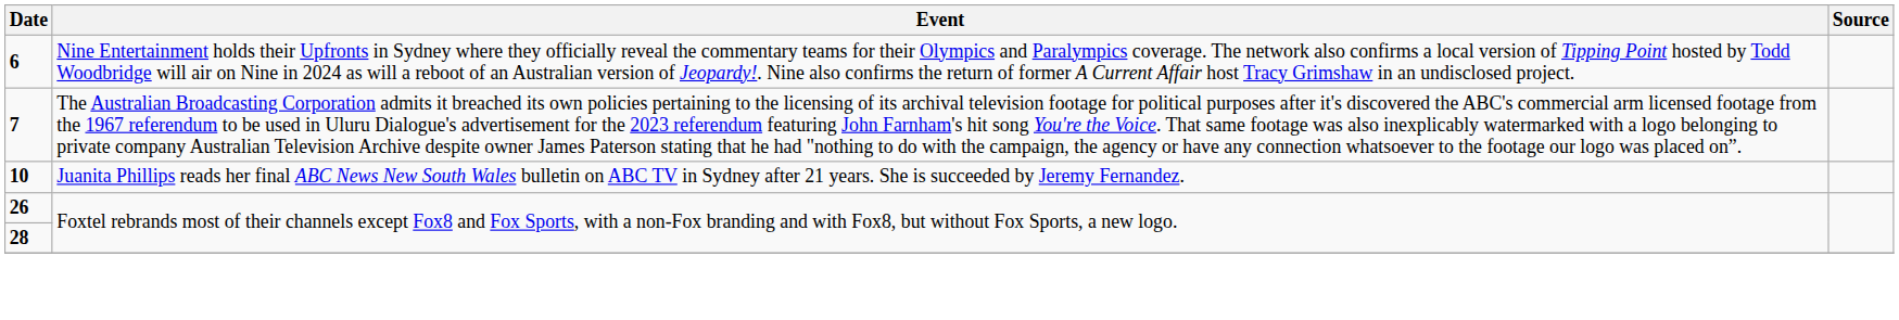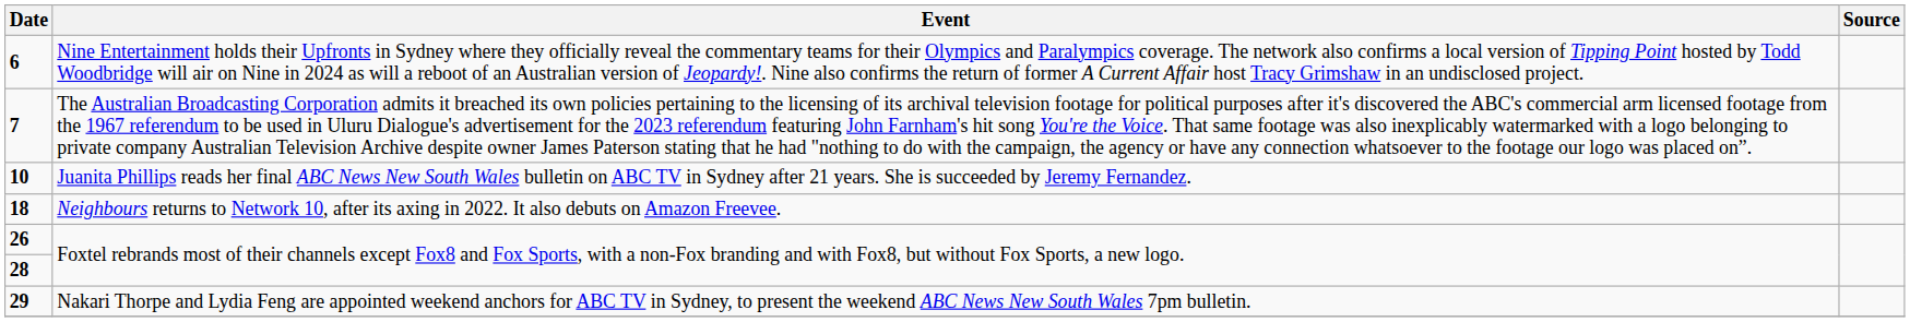 <table class="wikitable">
 <tr>
 <th>Date</th>
 <th>Event</th>
 <th>Source</th>
 </tr>
 <tr>
 <td><strong>6</strong></td>
 <td><a href='#'>Nine Entertainment</a> holds their <a href='#'>Upfronts</a> in Sydney where they officially reveal the commentary teams for their <a href='#'>Olympics</a> and <a href='#'>Paralympics</a> coverage. The network also confirms a local version of <em><a href='#'>Tipping Point</a></em> hosted by <a href='#'>Todd Woodbridge</a> will air on Nine in 2024 as will a reboot of an Australian version of <em><a href='#'>Jeopardy!</a></em>. Nine also confirms the return of former <em>A Current Affair</em> host <a href='#'>Tracy Grimshaw</a> in an undisclosed project.</td>
 <td></td>
 </tr>
 <tr>
 <td><strong>7</strong></td>
 <td>The <a href='#'>Australian Broadcasting Corporation</a> admits it breached its own policies pertaining to the licensing of its archival television footage for political purposes after it's discovered the ABC's commercial arm licensed footage from the <a href='#'>1967 referendum</a> to be used in Uluru Dialogue's advertisement for the <a href='#'>2023 referendum</a> featuring <a href='#'>John Farnham</a>'s hit song <em><a href='#'>You're the Voice</a></em>. That same footage was also inexplicably watermarked with a logo belonging to private company Australian Television Archive despite owner James Paterson stating that he had "nothing to do with the campaign, the agency or have any connection whatsoever to the footage our logo was placed on”.</td>
 <td></td>
 </tr>
 <tr>
 <td><strong>10</strong></td>
 <td><a href='#'>Juanita Phillips</a> reads her final <em><a href='#'>ABC News New South Wales</a></em> bulletin on <a href='#'>ABC TV</a> in Sydney after 21 years. She is succeeded by <a href='#'>Jeremy Fernandez</a>.</td>
 <td></td>
 </tr>
 <tr>
+<td><strong>18</strong></td>
+<td><em><a href='#'>Neighbours</a></em> returns to <a href='#'>Network 10</a>, after its axing in 2022. It also debuts on <a href='#'>Amazon Freevee</a>.</td>
+<td></td>
+</tr>
+<tr>
 <td><strong>26</strong></td>
 <td rowspan=2>Foxtel rebrands most of their channels except <a href='#'>Fox8</a> and <a href='#'>Fox Sports</a>, with a non-Fox branding and with Fox8, but without Fox Sports, a new logo.</td>
 <td rowspan=2></td>
 </tr>
 <tr>
 <td><strong>28</strong></td>
 </tr>
 <tr>
+<td><strong>29</strong></td>
+<td>Nakari Thorpe and Lydia Feng are appointed weekend anchors for <a href='#'>ABC TV</a> in Sydney, to present the weekend <em><a href='#'>ABC News New South Wales</a></em> 7pm bulletin.</td>
+<td></td>
+</tr>
+<tr>
 </tr>
 </table>
